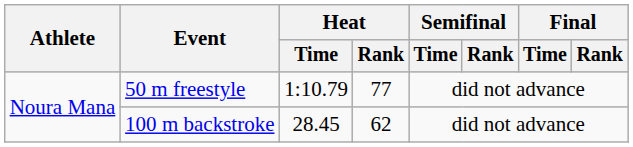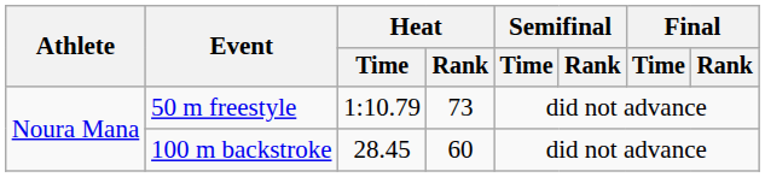 <table class=wikitable style="font-size:90%">
 <tr>
 <th rowspan="2">Athlete</th>
 <th rowspan="2">Event</th>
 <th colspan="2">Heat</th>
 <th colspan="2">Semifinal</th>
 <th colspan="2">Final</th>
 </tr>
 <tr style="font-size:95%">
 <th>Time</th>
 <th>Rank</th>
 <th>Time</th>
 <th>Rank</th>
 <th>Time</th>
 <th>Rank</th>
 </tr>
 <tr align=center>
 <td align=left rowspan=2><a href='#'>Noura Mana</a></td>
 <td align=left><a href='#'>50 m freestyle</a></td>
 <td>1:10.79</td>
-<td>77</td>
+<td>73</td>
 <td colspan=4>did not advance</td>
 </tr>
 <tr align=center>
 <td align=left><a href='#'>100 m backstroke</a></td>
 <td>28.45</td>
-<td>62</td>
+<td>60</td>
 <td colspan=4>did not advance</td>
 </tr>
 </table>
